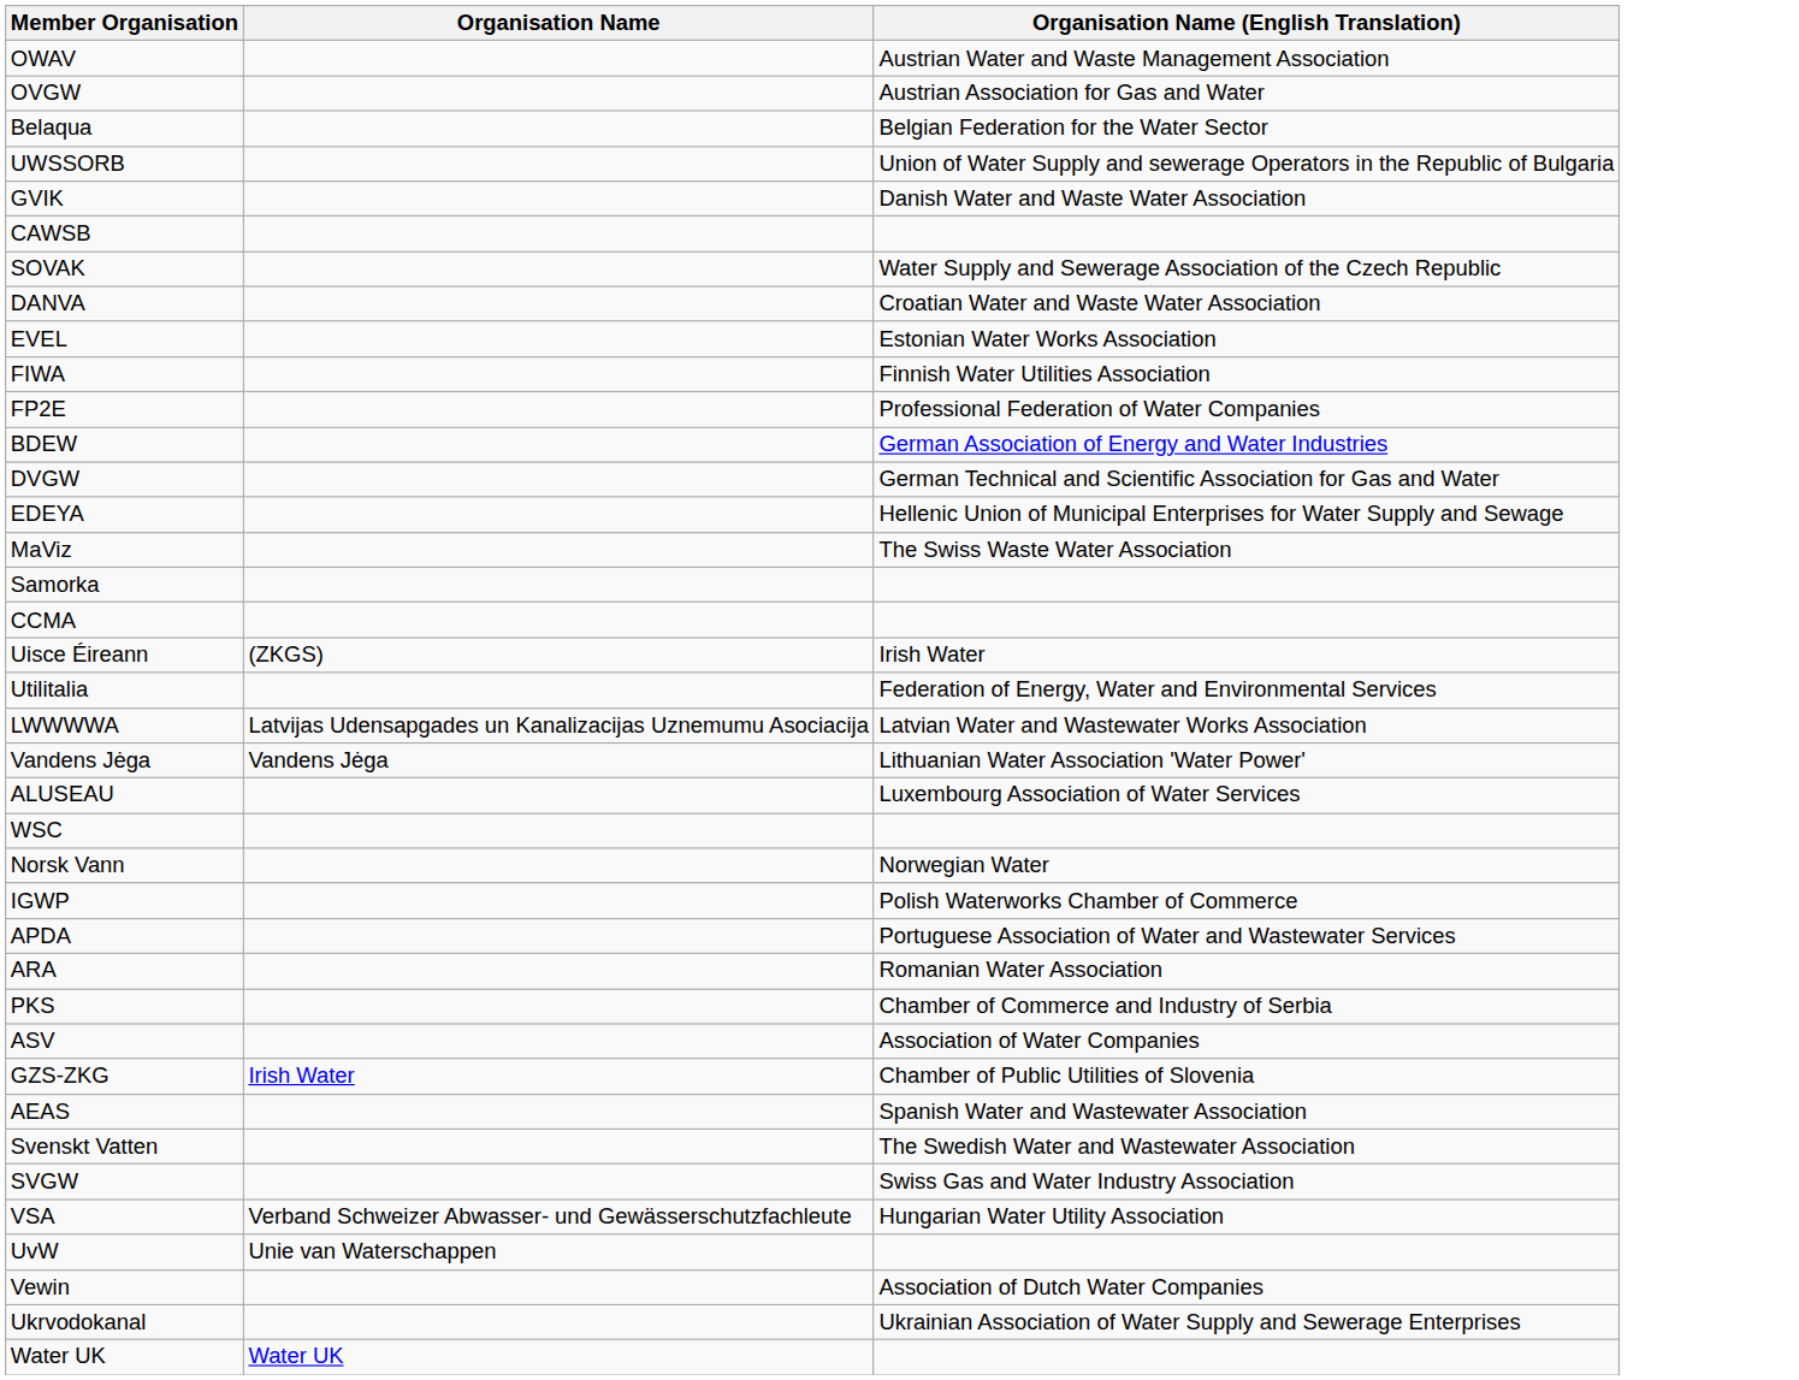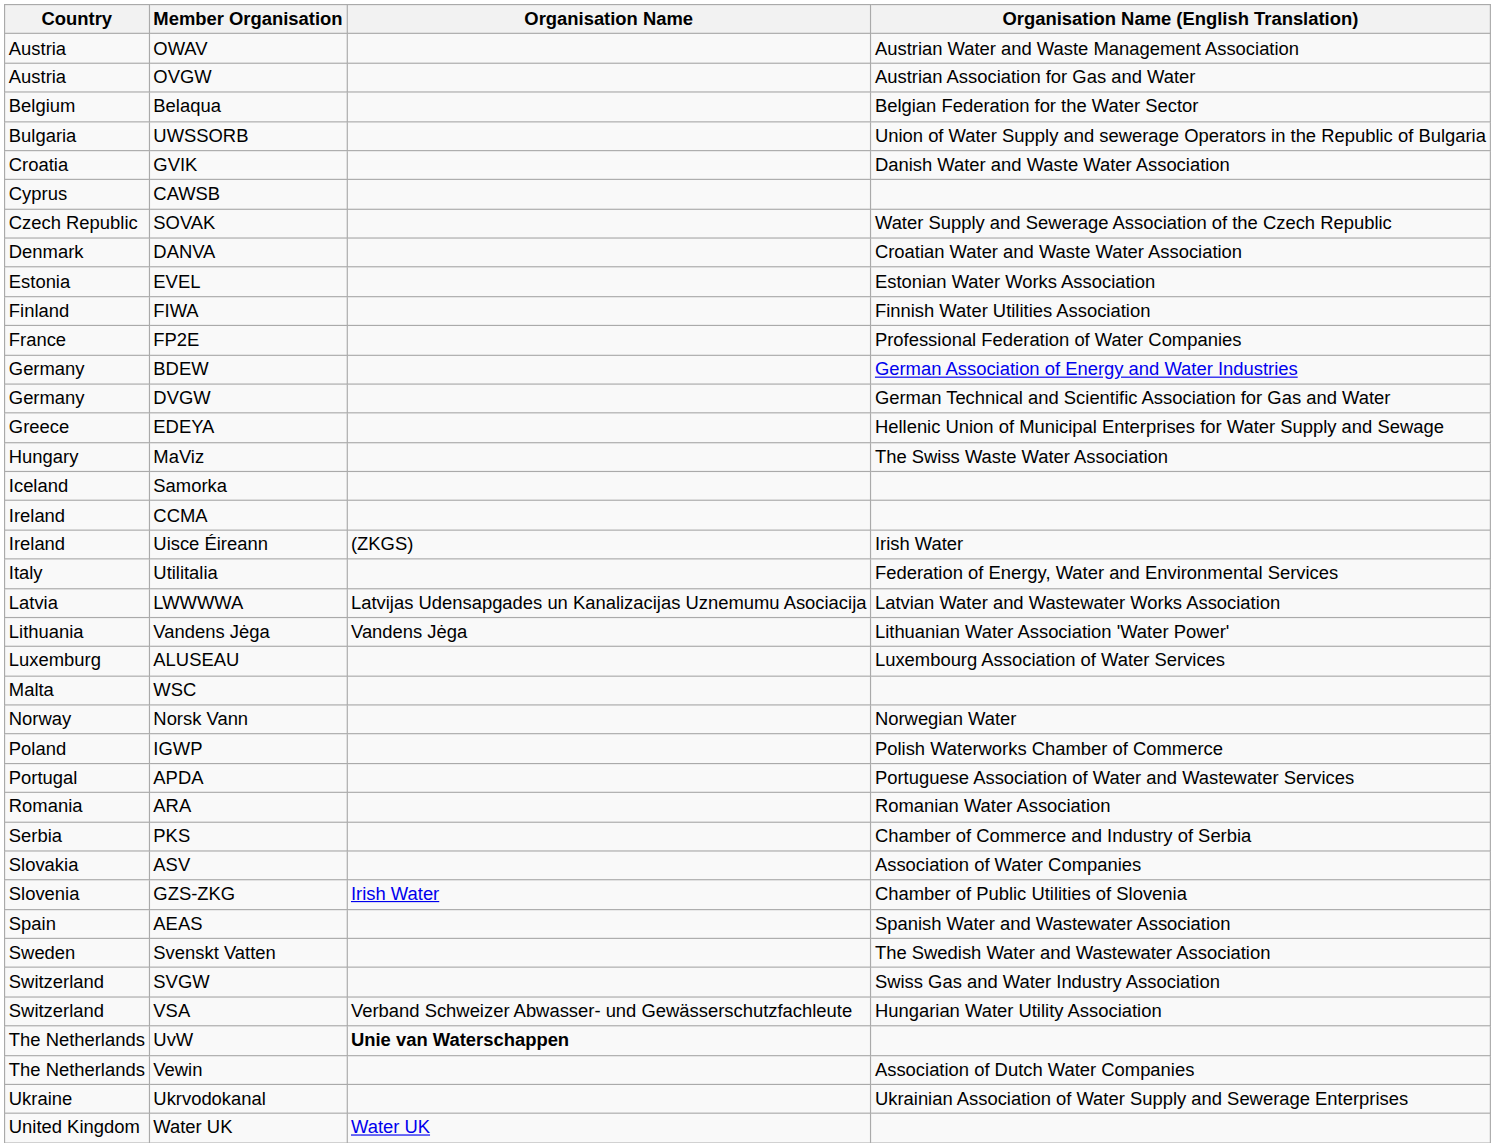 <table class="wikitable">
 <tr>
+<th>Country</th>
 <th>Member Organisation</th>
 <th>Organisation Name</th>
 <th>Organisation Name (English Translation)</th>
 </tr>
 <tr>
+<td>Austria</td>
 <td>OWAV</td>
 <td></td>
 <td>Austrian Water and Waste Management Association</td>
 </tr>
 <tr>
+<td>Austria</td>
 <td>OVGW</td>
 <td></td>
 <td>Austrian Association for Gas and Water</td>
 </tr>
 <tr>
+<td>Belgium</td>
 <td>Belaqua</td>
 <td></td>
 <td>Belgian Federation for the Water Sector</td>
 </tr>
 <tr>
+<td>Bulgaria</td>
 <td>UWSSORB</td>
 <td></td>
 <td>Union of Water Supply and sewerage Operators in the Republic of Bulgaria</td>
 </tr>
 <tr>
+<td>Croatia</td>
 <td>GVIK</td>
 <td></td>
 <td>Danish Water and Waste Water Association</td>
 </tr>
 <tr>
+<td>Cyprus</td>
 <td>CAWSB</td>
 <td></td>
 <td></td>
 </tr>
 <tr>
+<td>Czech Republic</td>
 <td>SOVAK</td>
 <td></td>
 <td>Water Supply and Sewerage Association of the Czech Republic</td>
 </tr>
 <tr>
+<td>Denmark</td>
 <td>DANVA</td>
 <td></td>
 <td>Croatian Water and Waste Water Association</td>
 </tr>
 <tr>
+<td>Estonia</td>
 <td>EVEL</td>
 <td></td>
 <td>Estonian Water Works Association</td>
 </tr>
 <tr>
+<td>Finland</td>
 <td>FIWA</td>
 <td></td>
 <td>Finnish Water Utilities Association</td>
 </tr>
 <tr>
+<td>France</td>
 <td>FP2E</td>
 <td></td>
 <td>Professional Federation of Water Companies</td>
 </tr>
 <tr>
+<td>Germany</td>
 <td>BDEW</td>
 <td></td>
 <td><a href='#'>German Association of Energy and Water Industries</a></td>
 </tr>
 <tr>
+<td>Germany</td>
 <td>DVGW</td>
 <td></td>
 <td>German Technical and Scientific Association for Gas and Water</td>
 </tr>
 <tr>
+<td>Greece</td>
 <td>EDEYA</td>
 <td></td>
 <td>Hellenic Union of Municipal Enterprises for Water Supply and Sewage</td>
 </tr>
 <tr>
+<td>Hungary</td>
 <td>MaViz</td>
 <td></td>
 <td>The Swiss Waste Water Association</td>
 </tr>
 <tr>
+<td>Iceland</td>
 <td>Samorka</td>
 <td></td>
 <td></td>
 </tr>
 <tr>
+<td>Ireland</td>
 <td>CCMA</td>
 <td></td>
 <td></td>
 </tr>
 <tr>
+<td>Ireland</td>
 <td>Uisce Éireann</td>
 <td> (ZKGS)</td>
 <td>Irish Water</td>
 </tr>
 <tr>
+<td>Italy</td>
 <td>Utilitalia</td>
 <td></td>
 <td>Federation of Energy, Water and Environmental Services</td>
 </tr>
 <tr>
+<td>Latvia</td>
 <td>LWWWWA</td>
 <td>Latvijas Udensapgades un Kanalizacijas Uznemumu Asociacija</td>
 <td>Latvian Water and Wastewater Works Association</td>
 </tr>
 <tr>
+<td>Lithuania</td>
 <td>Vandens Jėga</td>
 <td>Vandens Jėga</td>
 <td>Lithuanian Water Association 'Water Power'</td>
 </tr>
 <tr>
+<td>Luxemburg</td>
 <td>ALUSEAU</td>
 <td></td>
 <td>Luxembourg Association of Water Services</td>
 </tr>
 <tr>
+<td>Malta</td>
 <td>WSC</td>
 <td></td>
 <td></td>
 </tr>
 <tr>
+<td>Norway</td>
 <td>Norsk Vann</td>
 <td></td>
 <td>Norwegian Water</td>
 </tr>
 <tr>
+<td>Poland</td>
 <td>IGWP</td>
 <td></td>
 <td>Polish Waterworks Chamber of Commerce</td>
 </tr>
 <tr>
+<td>Portugal</td>
 <td>APDA</td>
 <td></td>
 <td>Portuguese Association of Water and Wastewater Services</td>
 </tr>
 <tr>
+<td>Romania</td>
 <td>ARA</td>
 <td></td>
 <td>Romanian Water Association</td>
 </tr>
 <tr>
+<td>Serbia</td>
 <td>PKS</td>
 <td></td>
 <td>Chamber of Commerce and Industry of Serbia</td>
 </tr>
 <tr>
+<td>Slovakia</td>
 <td>ASV</td>
 <td></td>
 <td>Association of Water Companies</td>
 </tr>
 <tr>
+<td>Slovenia</td>
 <td>GZS-ZKG</td>
 <td><a href='#'>Irish Water</a></td>
 <td>Chamber of Public Utilities of Slovenia</td>
 </tr>
 <tr>
+<td>Spain</td>
 <td>AEAS</td>
 <td></td>
 <td>Spanish Water and Wastewater Association</td>
 </tr>
 <tr>
+<td>Sweden</td>
 <td>Svenskt Vatten</td>
 <td></td>
 <td>The Swedish Water and Wastewater Association</td>
 </tr>
 <tr>
+<td>Switzerland</td>
 <td>SVGW</td>
 <td></td>
 <td>Swiss Gas and Water Industry Association</td>
 </tr>
 <tr>
+<td>Switzerland</td>
 <td>VSA</td>
 <td>Verband Schweizer Abwasser- und Gewässerschutzfachleute</td>
 <td>Hungarian Water Utility Association</td>
 </tr>
 <tr>
+<td>The Netherlands</td>
 <td>UvW</td>
-<td>Unie van Waterschappen</td>
+<td><strong>Unie van Waterschappen</strong></td>
 <td></td>
 </tr>
 <tr>
+<td>The Netherlands</td>
 <td>Vewin</td>
 <td></td>
 <td>Association of Dutch Water Companies</td>
 </tr>
 <tr>
+<td>Ukraine</td>
 <td>Ukrvodokanal</td>
 <td></td>
 <td>Ukrainian Association of Water Supply and Sewerage Enterprises</td>
 </tr>
 <tr>
+<td>United Kingdom</td>
 <td>Water UK</td>
 <td><a href='#'>Water UK</a></td>
 <td></td>
 </tr>
 </table>
